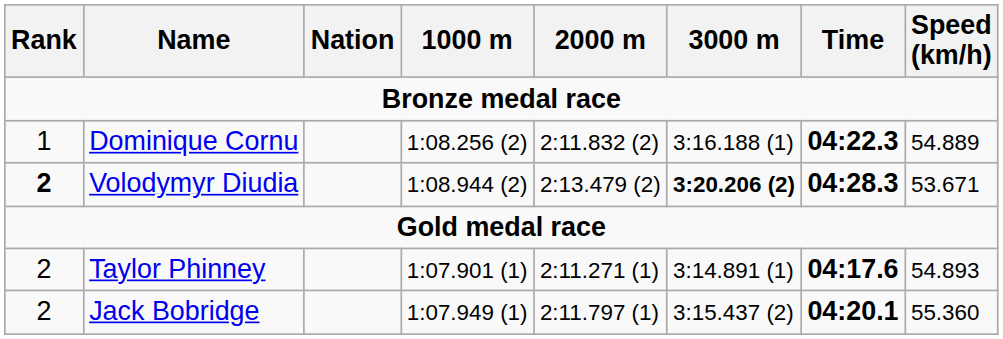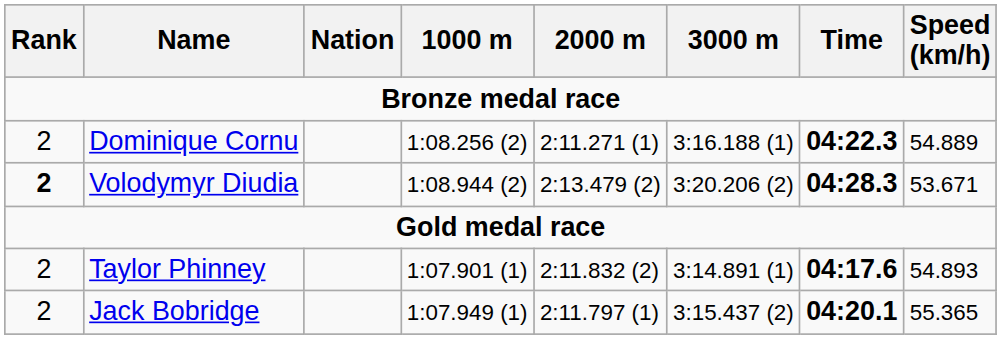 <table class=wikitable sortable style=text-align:center>
 <tr>
 <th>Rank</th>
 <th>Name</th>
 <th>Nation</th>
 <th>1000 m</th>
 <th>2000 m</th>
 <th>3000 m</th>
 <th>Time</th>
 <th>Speed<br>(km/h)</th>
 </tr>
 <tr>
 <td colspan=9 align=center><strong>Bronze medal race</strong></td>
 </tr>
 <tr>
-<td>1</td>
+<td>2</td>
 <td align=left><a href='#'>Dominique Cornu</a></td>
 <td align=left></td>
 <td align=left><small>1:08.256 (2)</small></td>
-<td align=left><small>2:11.832 (2)</small></td>
+<td align=left><small>2:11.271 (1)</small></td>
 <td align=left><small>3:16.188 (1)</small></td>
 <td align=left><strong>04:22.3</strong></td>
 <td align=left><small>54.889</small></td>
 </tr>
 <tr>
 <td><strong>2</strong></td>
 <td align=left><a href='#'>Volodymyr Diudia</a></td>
 <td align=left></td>
 <td align=left><small>1:08.944 (2)</small></td>
 <td align=left><small>2:13.479 (2)</small></td>
-<td align=left><strong><small>3:20.206 (2)</small></strong></td>
+<td align=left><small>3:20.206 (2)</small></td>
 <td align=left><strong>04:28.3</strong></td>
 <td align=left><small>53.671</small></td>
 </tr>
 <tr>
 <td colspan=9 align=center><strong>Gold medal race</strong></td>
 </tr>
 <tr>
 <td>2</td>
 <td align=left><a href='#'>Taylor Phinney</a></td>
 <td align=left></td>
 <td align=left><small>1:07.901 (1)</small></td>
-<td align=left><small>2:11.271 (1)</small></td>
+<td align=left><small>2:11.832 (2)</small></td>
 <td align=left><small>3:14.891 (1)</small></td>
 <td align=left><strong>04:17.6</strong></td>
 <td align=left><small>54.893</small></td>
 </tr>
 <tr>
 <td>2</td>
 <td align=left><a href='#'>Jack Bobridge</a></td>
 <td align=left></td>
 <td align=left><small>1:07.949 (1)</small></td>
 <td align=left><small>2:11.797 (1)</small></td>
 <td align=left><small>3:15.437 (2)</small></td>
 <td align=left><strong>04:20.1</strong></td>
-<td align=left><small>55.360</small></td>
+<td align=left><small>55.365</small></td>
 </tr>
 </table>
